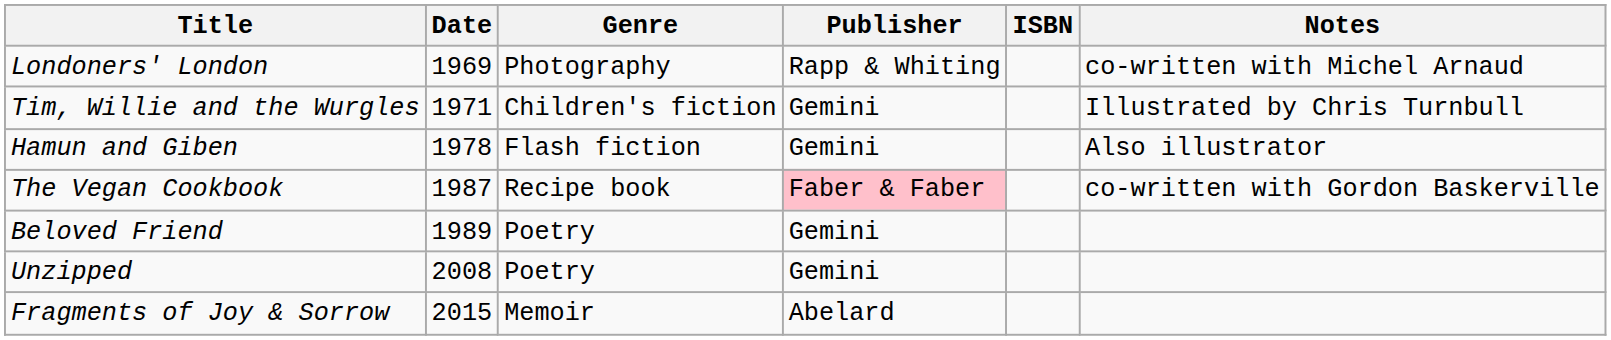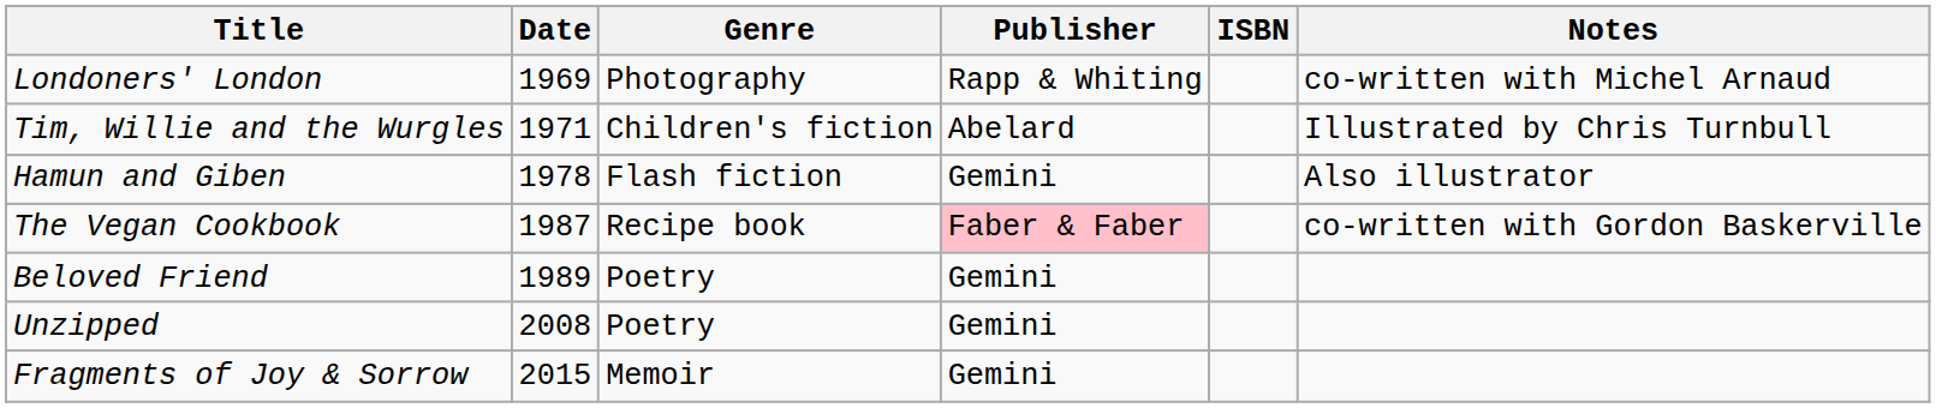 <table class="wikitable">
 <tr>
 <th>Title</th>
 <th>Date</th>
 <th>Genre</th>
 <th>Publisher</th>
 <th>ISBN</th>
 <th>Notes</th>
 </tr>
 <tr>
 <td><em>Londoners' London</em></td>
 <td>1969</td>
 <td>Photography</td>
 <td>Rapp & Whiting</td>
 <td></td>
 <td>co-written with Michel Arnaud</td>
 </tr>
 <tr>
 <td><em>Tim, Willie and the Wurgles</em></td>
 <td>1971</td>
 <td>Children's fiction</td>
-<td>Gemini</td>
+<td>Abelard</td>
 <td></td>
 <td>Illustrated by Chris Turnbull</td>
 </tr>
 <tr>
 <td><em>Hamun and Giben</em></td>
 <td>1978</td>
 <td>Flash fiction</td>
 <td>Gemini</td>
 <td></td>
 <td>Also illustrator</td>
 </tr>
 <tr>
 <td><em>The Vegan Cookbook</em></td>
 <td>1987</td>
 <td>Recipe book</td>
 <td style="background: pink;">Faber & Faber</td>
 <td></td>
 <td>co-written with Gordon Baskerville</td>
 </tr>
 <tr>
 <td><em>Beloved Friend</em></td>
 <td>1989</td>
 <td>Poetry</td>
 <td>Gemini</td>
 <td></td>
 <td></td>
 </tr>
 <tr>
 <td><em>Unzipped</em></td>
 <td>2008</td>
 <td>Poetry</td>
 <td>Gemini</td>
 <td></td>
 <td></td>
 </tr>
 <tr>
 <td><em>Fragments of Joy & Sorrow</em></td>
 <td>2015</td>
 <td>Memoir</td>
-<td>Abelard</td>
+<td>Gemini</td>
 <td></td>
 <td></td>
 </tr>
 </table>
